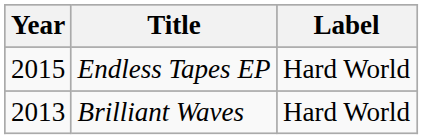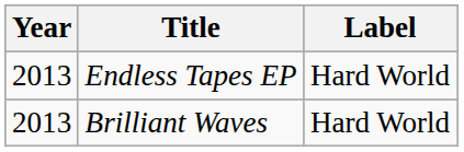 <table class="wikitable">
 <tr>
 <th>Year</th>
 <th>Title</th>
 <th>Label</th>
 </tr>
 <tr>
-<td>2015</td>
+<td>2013</td>
 <td><em>Endless Tapes EP</em></td>
 <td>Hard World</td>
 </tr>
 <tr>
 <td>2013</td>
 <td><em>Brilliant Waves</em></td>
 <td>Hard World</td>
 </tr>
 </table>
